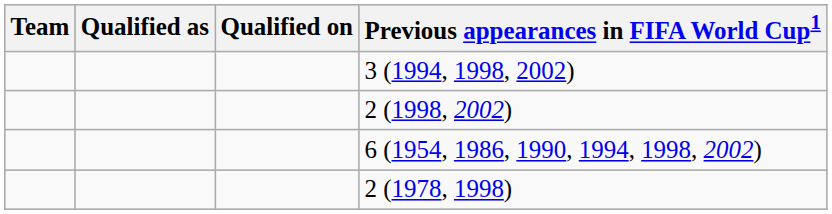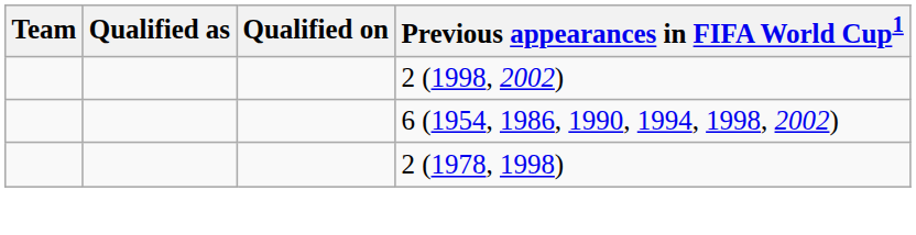 <table class="wikitable sortable">
 <tr>
 <th>Team</th>
 <th>Qualified as</th>
 <th>Qualified on</th>
 <th data-sort-type="number">Previous <a href='#'>appearances</a> in <a href='#'>FIFA World Cup</a><sup><a href='#'>1</a></sup></th>
-</tr>
-<tr>
-<td></td>
-<td></td>
-<td></td>
-<td>3 (<a href='#'>1994</a>, <a href='#'>1998</a>, <a href='#'>2002</a>)</td>
 </tr>
 <tr>
 <td></td>
 <td></td>
 <td></td>
 <td>2 (<a href='#'>1998</a>, <em><a href='#'>2002</a></em>)</td>
 </tr>
 <tr>
 <td></td>
 <td></td>
 <td></td>
 <td>6 (<a href='#'>1954</a>, <a href='#'>1986</a>, <a href='#'>1990</a>, <a href='#'>1994</a>, <a href='#'>1998</a>, <em><a href='#'>2002</a></em>)</td>
 </tr>
 <tr>
 <td></td>
 <td></td>
 <td></td>
 <td>2 (<a href='#'>1978</a>, <a href='#'>1998</a>)</td>
 </tr>
 </table>
